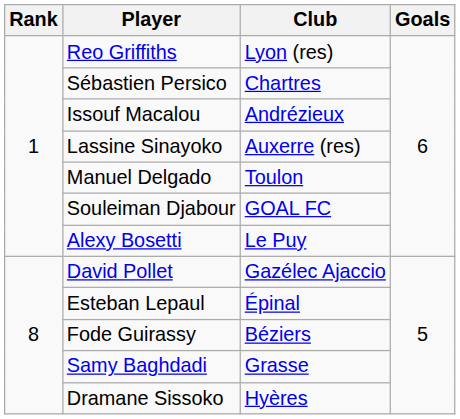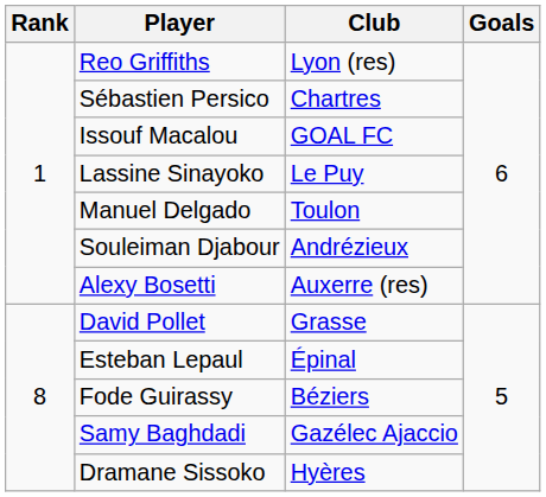 <table class="wikitable" style="text-align:center">
 <tr>
 <th>Rank</th>
 <th>Player</th>
 <th>Club</th>
 <th>Goals</th>
 </tr>
 <tr>
 <td rowspan=7>1</td>
 <td align=left> <a href='#'>Reo Griffiths</a></td>
 <td align=left><a href='#'>Lyon</a> (res)</td>
 <td rowspan=7>6</td>
 </tr>
 <tr>
 <td align=left> Sébastien Persico</td>
 <td align=left><a href='#'>Chartres</a></td>
 </tr>
 <tr>
 <td align=left> Issouf Macalou</td>
-<td align=left><a href='#'>Andrézieux</a></td>
+<td align=left><a href='#'>GOAL FC</a></td>
 </tr>
 <tr>
 <td align=left> Lassine Sinayoko</td>
-<td align=left><a href='#'>Auxerre</a> (res)</td>
+<td align=left><a href='#'>Le Puy</a></td>
 </tr>
 <tr>
 <td align=left> Manuel Delgado</td>
 <td align=left><a href='#'>Toulon</a></td>
 </tr>
 <tr>
 <td align=left> Souleiman Djabour</td>
-<td align=left><a href='#'>GOAL FC</a></td>
+<td align=left><a href='#'>Andrézieux</a></td>
 </tr>
 <tr>
 <td align=left> <a href='#'>Alexy Bosetti</a></td>
-<td align=left><a href='#'>Le Puy</a></td>
+<td align=left><a href='#'>Auxerre</a> (res)</td>
 </tr>
 <tr>
 <td rowspan=5>8</td>
 <td align=left> <a href='#'>David Pollet</a></td>
-<td align=left><a href='#'>Gazélec Ajaccio</a></td>
+<td align=left><a href='#'>Grasse</a></td>
 <td rowspan=5>5</td>
 </tr>
 <tr>
 <td align=left> Esteban Lepaul</td>
 <td align=left><a href='#'>Épinal</a></td>
 </tr>
 <tr>
 <td align=left> Fode Guirassy</td>
 <td align=left><a href='#'>Béziers</a></td>
 </tr>
 <tr>
 <td align=left> <a href='#'>Samy Baghdadi</a></td>
-<td align=left><a href='#'>Grasse</a></td>
+<td align=left><a href='#'>Gazélec Ajaccio</a></td>
 </tr>
 <tr>
 <td align=left> Dramane Sissoko</td>
 <td align=left><a href='#'>Hyères</a></td>
 </tr>
 </table>
